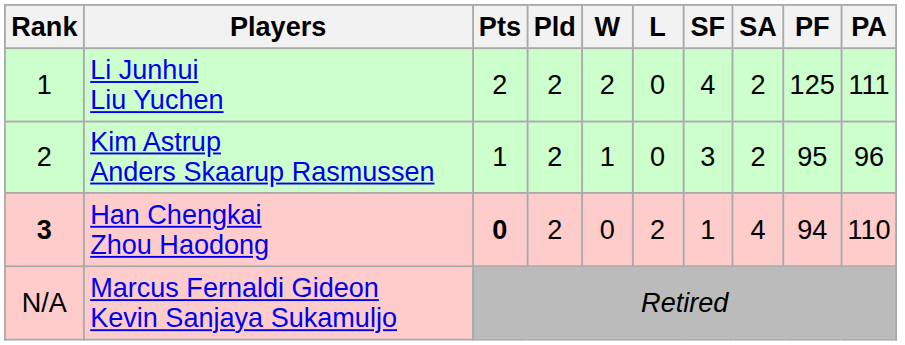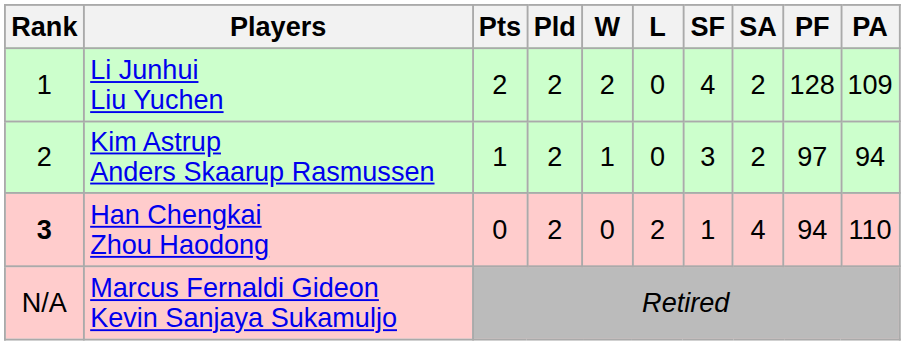 <table class="wikitable" style="font-size:90%; text-align:center">
 <tr>
 <th width="20">Rank</th>
 <th width="200">Players</th>
 <th width="20">Pts</th>
 <th width="20">Pld</th>
 <th width="20">W</th>
 <th width="20">L</th>
 <th width="20">SF</th>
 <th width="20">SA</th>
 <th width="20">PF</th>
 <th width="20">PA</th>
 </tr>
 <tr bgcolor="#ccffcc">
 <td>1</td>
 <td style="text-align:left"> <a href='#'>Li Junhui</a> <br>  <a href='#'>Liu Yuchen</a></td>
 <td>2</td>
 <td>2</td>
 <td>2</td>
 <td>0</td>
 <td>4</td>
 <td>2</td>
-<td>125</td>
-<td>111</td>
+<td>128</td>
+<td>109</td>
 </tr>
 <tr bgcolor="#ccffcc">
 <td>2</td>
 <td style="text-align:left"> <a href='#'>Kim Astrup</a> <br>  <a href='#'>Anders Skaarup Rasmussen</a></td>
 <td>1</td>
 <td>2</td>
 <td>1</td>
 <td>0</td>
 <td>3</td>
 <td>2</td>
-<td>95</td>
-<td>96</td>
+<td>97</td>
+<td>94</td>
 </tr>
 <tr bgcolor="ffcccc">
 <td><strong>3</strong></td>
 <td style="text-align:left"> <a href='#'>Han Chengkai</a> <br>  <a href='#'>Zhou Haodong</a></td>
-<td><strong>0</strong></td>
+<td>0</td>
 <td>2</td>
 <td>0</td>
 <td>2</td>
 <td>1</td>
 <td>4</td>
 <td>94</td>
 <td>110</td>
 </tr>
 <tr bgcolor="ffcccc">
 <td>N/A</td>
 <td style="text-align:left"> <a href='#'>Marcus Fernaldi Gideon</a> <br>  <a href='#'>Kevin Sanjaya Sukamuljo</a></td>
 <td bgcolor="#bbbbbb" colspan="8"><em>Retired</em></td>
 </tr>
 </table>
